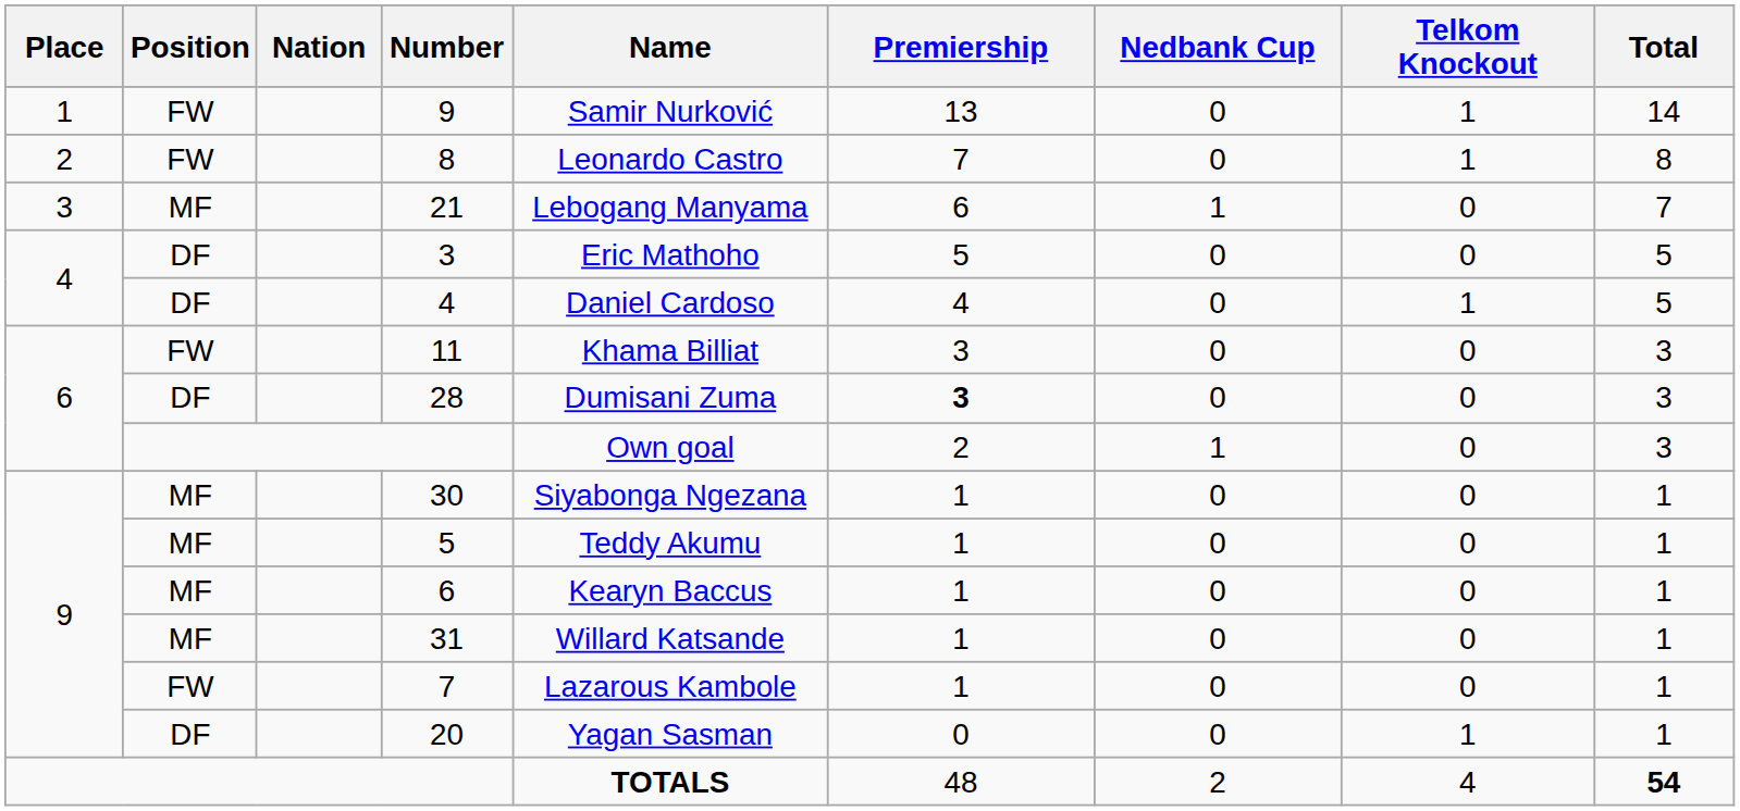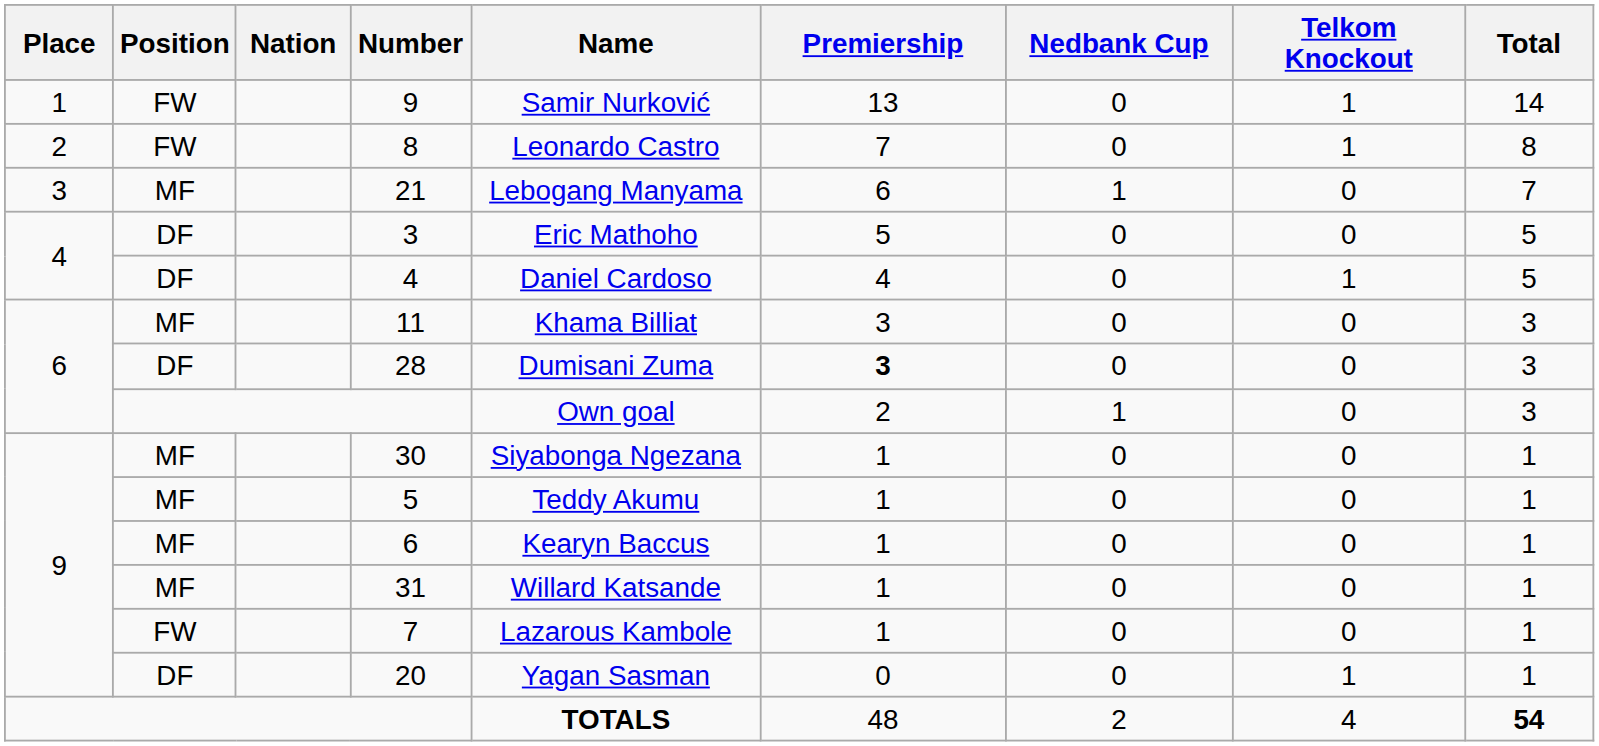 <table class="wikitable" style="font-size: 95%; text-align: center;">
 <tr>
 <th width=60>Place</th>
 <th width=60>Position</th>
 <th width=60>Nation</th>
 <th width=60>Number</th>
 <th width=200>Name</th>
 <th width=150><a href='#'>Premiership</a></th>
 <th width=150><a href='#'>Nedbank Cup</a></th>
 <th width=150><a href='#'>Telkom Knockout</a></th>
 <th width=80>Total</th>
 </tr>
 <tr>
 <td>1</td>
 <td>FW</td>
 <td></td>
 <td>9</td>
 <td><a href='#'>Samir Nurković</a></td>
 <td>13</td>
 <td>0</td>
 <td>1</td>
 <td>14</td>
 </tr>
 <tr>
 <td>2</td>
 <td>FW</td>
 <td></td>
 <td>8</td>
 <td><a href='#'>Leonardo Castro</a></td>
 <td>7</td>
 <td>0</td>
 <td>1</td>
 <td>8</td>
 </tr>
 <tr>
 <td>3</td>
 <td>MF</td>
 <td></td>
 <td>21</td>
 <td><a href='#'>Lebogang Manyama</a></td>
 <td>6</td>
 <td>1</td>
 <td>0</td>
 <td>7</td>
 </tr>
 <tr>
 <td rowspan="2">4</td>
 <td>DF</td>
 <td></td>
 <td>3</td>
 <td><a href='#'>Eric Mathoho</a></td>
 <td>5</td>
 <td>0</td>
 <td>0</td>
 <td>5</td>
 </tr>
 <tr>
 <td>DF</td>
 <td></td>
 <td>4</td>
 <td><a href='#'>Daniel Cardoso</a></td>
 <td>4</td>
 <td>0</td>
 <td>1</td>
 <td>5</td>
 </tr>
 <tr>
 <td rowspan="3">6</td>
-<td>FW</td>
+<td>MF</td>
 <td></td>
 <td>11</td>
 <td><a href='#'>Khama Billiat</a></td>
 <td>3</td>
 <td>0</td>
 <td>0</td>
 <td>3</td>
 </tr>
 <tr>
 <td>DF</td>
 <td></td>
 <td>28</td>
 <td><a href='#'>Dumisani Zuma</a></td>
 <td><strong>3</strong></td>
 <td>0</td>
 <td>0</td>
 <td>3</td>
 </tr>
 <tr>
 <td colspan="3"></td>
 <td><a href='#'>Own goal</a></td>
 <td>2</td>
 <td>1</td>
 <td>0</td>
 <td>3</td>
 </tr>
 <tr>
 <td rowspan="6">9</td>
 <td>MF</td>
 <td></td>
 <td>30</td>
 <td><a href='#'>Siyabonga Ngezana</a></td>
 <td>1</td>
 <td>0</td>
 <td>0</td>
 <td>1</td>
 </tr>
 <tr>
 <td>MF</td>
 <td></td>
 <td>5</td>
 <td><a href='#'>Teddy Akumu</a></td>
 <td>1</td>
 <td>0</td>
 <td>0</td>
 <td>1</td>
 </tr>
 <tr>
 <td>MF</td>
 <td></td>
 <td>6</td>
 <td><a href='#'>Kearyn Baccus</a></td>
 <td>1</td>
 <td>0</td>
 <td>0</td>
 <td>1</td>
 </tr>
 <tr>
 <td>MF</td>
 <td></td>
 <td>31</td>
 <td><a href='#'>Willard Katsande</a></td>
 <td>1</td>
 <td>0</td>
 <td>0</td>
 <td>1</td>
 </tr>
 <tr>
 <td>FW</td>
 <td></td>
 <td>7</td>
 <td><a href='#'>Lazarous Kambole</a></td>
 <td>1</td>
 <td>0</td>
 <td>0</td>
 <td>1</td>
 </tr>
 <tr>
 <td>DF</td>
 <td></td>
 <td>20</td>
 <td><a href='#'>Yagan Sasman</a></td>
 <td>0</td>
 <td>0</td>
 <td>1</td>
 <td>1</td>
 </tr>
 <tr>
 <td colspan="4"></td>
 <td><strong>TOTALS</strong></td>
 <td>48</td>
 <td>2</td>
 <td>4</td>
 <td><strong>54</strong></td>
 </tr>
 </table>
